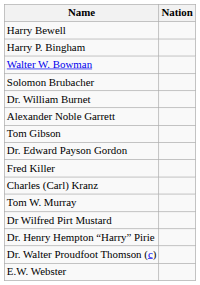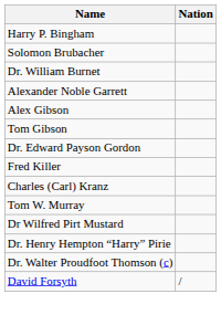 <table class="wikitable">
 <tr>
 <th>Name</th>
 <th>Nation</th>
 </tr>
 <tr>
-<td>Harry Bewell</td>
-<td></td>
-</tr>
-<tr>
 <td>Harry P. Bingham</td>
-<td></td>
-</tr>
-<tr>
-<td><a href='#'>Walter W. Bowman</a></td>
 <td></td>
 </tr>
 <tr>
 <td>Solomon Brubacher</td>
 <td></td>
 </tr>
 <tr>
 <td>Dr. William Burnet</td>
 <td></td>
 </tr>
 <tr>
 <td>Alexander Noble Garrett</td>
+<td></td>
+</tr>
+<tr>
+<td>Alex Gibson</td>
 <td></td>
 </tr>
 <tr>
 <td>Tom Gibson</td>
 <td></td>
 </tr>
 <tr>
 <td>Dr. Edward Payson Gordon</td>
 <td></td>
 </tr>
 <tr>
 <td>Fred Killer</td>
 <td></td>
 </tr>
 <tr>
 <td>Charles (Carl) Kranz</td>
 <td></td>
 </tr>
 <tr>
 <td>Tom W. Murray</td>
 <td></td>
 </tr>
 <tr>
 <td>Dr Wilfred Pirt Mustard</td>
 <td></td>
 </tr>
 <tr>
 <td>Dr. Henry Hempton “Harry” Pirie</td>
 <td></td>
 </tr>
 <tr>
 <td>Dr. Walter Proudfoot Thomson (<a href='#'>c</a>)</td>
 <td></td>
 </tr>
 <tr>
-<td>E.W. Webster</td>
-<td></td>
+<td><a href='#'>David Forsyth</a></td>
+<td> / </td>
 </tr>
 </table>
